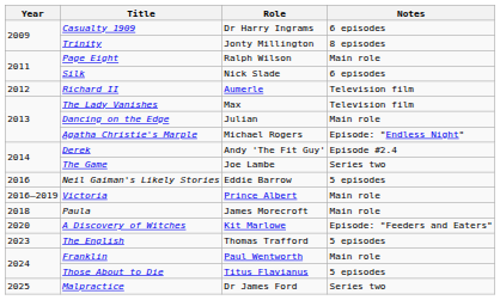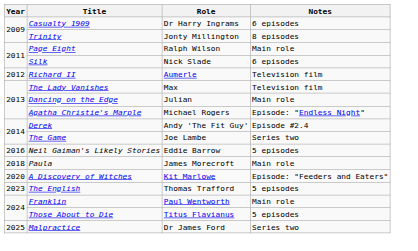 <table class="wikitable sortable">
 <tr>
 <th>Year</th>
 <th>Title</th>
 <th>Role</th>
 <th>Notes</th>
 </tr>
 <tr>
 <td rowspan="2">2009</td>
 <td><em><a href='#'>Casualty 1909</a></em></td>
 <td>Dr Harry Ingrams</td>
 <td>6 episodes</td>
 </tr>
 <tr>
 <td><a href='#'><em>Trinity</em></a></td>
 <td>Jonty Millington</td>
 <td>8 episodes</td>
 </tr>
 <tr>
 <td rowspan="2">2011</td>
 <td><em><a href='#'>Page Eight</a></em></td>
 <td>Ralph Wilson</td>
 <td>Main role</td>
 </tr>
 <tr>
 <td><em><a href='#'>Silk</a></em></td>
 <td>Nick Slade</td>
 <td>6 episodes</td>
 </tr>
 <tr>
 <td>2012</td>
 <td><em><a href='#'>Richard II</a></em></td>
 <td><a href='#'>Aumerle</a></td>
 <td>Television film</td>
 </tr>
 <tr>
 <td rowspan="3">2013</td>
 <td><em><a href='#'>The Lady Vanishes</a></em></td>
 <td>Max</td>
 <td>Television film</td>
 </tr>
 <tr>
 <td><em><a href='#'>Dancing on the Edge</a></em></td>
 <td>Julian</td>
 <td>Main role</td>
 </tr>
 <tr>
 <td><em><a href='#'>Agatha Christie's Marple</a></em></td>
 <td>Michael Rogers</td>
 <td>Episode: "<a href='#'>Endless Night</a>"</td>
 </tr>
 <tr>
 <td rowspan="2">2014</td>
 <td><em><a href='#'>Derek</a></em></td>
 <td>Andy 'The Fit Guy'</td>
 <td>Episode #2.4</td>
 </tr>
 <tr>
 <td><em><a href='#'>The Game</a></em></td>
 <td>Joe Lambe</td>
 <td>Series two</td>
 </tr>
 <tr>
 <td>2016</td>
 <td><em>Neil Gaiman's Likely Stories</em></td>
 <td>Eddie Barrow</td>
 <td>5 episodes</td>
 </tr>
 <tr>
-<td>2016–2019</td>
-<td><em><a href='#'>Victoria</a></em></td>
-<td><a href='#'>Prince Albert</a></td>
-<td>Main role</td>
-</tr>
-<tr>
 <td>2018</td>
 <td><em>Paula</em></td>
 <td>James Morecroft</td>
 <td>Main role</td>
 </tr>
 <tr>
 <td>2020</td>
 <td><em><a href='#'>A Discovery of Witches</a></em></td>
 <td><a href='#'>Kit Marlowe</a></td>
 <td>Episode: "Feeders and Eaters"</td>
 </tr>
 <tr>
 <td>2023</td>
 <td><em><a href='#'>The English</a></em></td>
 <td>Thomas Trafford</td>
 <td>5 episodes</td>
 </tr>
 <tr>
 <td rowspan="2">2024</td>
 <td><em><a href='#'>Franklin</a></em></td>
 <td><a href='#'>Paul Wentworth</a></td>
 <td>Main role</td>
 </tr>
 <tr>
 <td><em><a href='#'>Those About to Die</a></em></td>
 <td><a href='#'>Titus Flavianus</a></td>
 <td>5 episodes</td>
 </tr>
 <tr>
 <td>2025</td>
 <td><em><a href='#'>Malpractice</a></em></td>
 <td>Dr James Ford</td>
 <td>Series two</td>
 </tr>
 </table>
